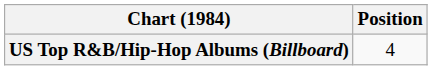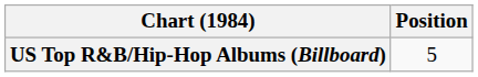 <table class="wikitable plainrowheaders" style="text-align:center">
 <tr>
 <th scope="col">Chart (1984)</th>
 <th scope="col">Position</th>
 </tr>
 <tr>
 <th scope="row">US Top R&B/Hip-Hop Albums (<em>Billboard</em>)</th>
-<td>4</td>
+<td>5</td>
 </tr>
 </table>
